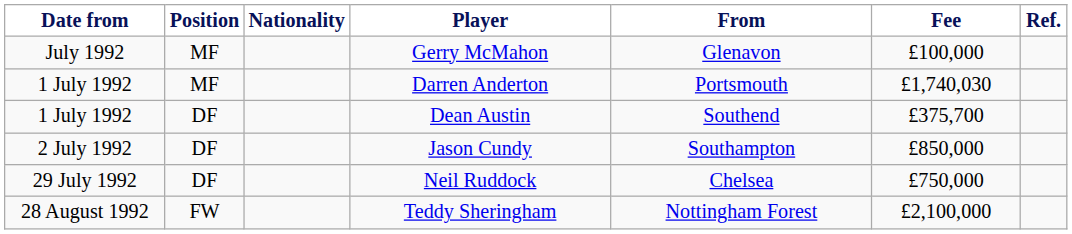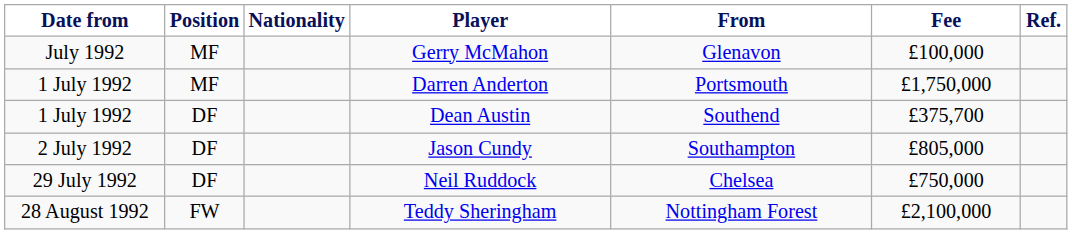 <table class="wikitable" style="text-align:center">
 <tr>
 <th style="background:#FFFFFF; color:#081159; width:120px;">Date from</th>
 <th style="background:#FFFFFF; color:#081159; width:50px;">Position</th>
 <th style="background:#FFFFFF; color:#081159; width:50px;">Nationality</th>
 <th style="background:#FFFFFF; color:#081159; width:200px;">Player</th>
 <th style="background:#FFFFFF; color:#081159; width:200px;">From</th>
 <th style="background:#FFFFFF; color:#081159; width:110px;">Fee</th>
 <th style="background:#FFFFFF; color:#081159; width:30px;">Ref.</th>
 </tr>
 <tr>
 <td>July 1992</td>
 <td>MF</td>
 <td></td>
 <td><a href='#'>Gerry McMahon</a></td>
 <td> <a href='#'>Glenavon</a></td>
 <td>£100,000</td>
 <td></td>
 </tr>
 <tr>
 <td>1 July 1992</td>
 <td>MF</td>
 <td></td>
 <td><a href='#'>Darren Anderton</a></td>
 <td> <a href='#'>Portsmouth</a></td>
-<td>£1,740,030</td>
+<td>£1,750,000</td>
 <td></td>
 </tr>
 <tr>
 <td>1 July 1992</td>
 <td>DF</td>
 <td></td>
 <td><a href='#'>Dean Austin</a></td>
 <td> <a href='#'>Southend</a></td>
 <td>£375,700</td>
 <td></td>
 </tr>
 <tr>
 <td>2 July 1992</td>
 <td>DF</td>
 <td></td>
 <td><a href='#'>Jason Cundy</a></td>
 <td> <a href='#'>Southampton</a></td>
-<td>£850,000</td>
+<td>£805,000</td>
 <td></td>
 </tr>
 <tr>
 <td>29 July 1992</td>
 <td>DF</td>
 <td></td>
 <td><a href='#'>Neil Ruddock</a></td>
 <td> <a href='#'>Chelsea</a></td>
 <td>£750,000</td>
 <td></td>
 </tr>
 <tr>
 <td>28 August 1992</td>
 <td>FW</td>
 <td></td>
 <td><a href='#'>Teddy Sheringham</a></td>
 <td> <a href='#'>Nottingham Forest</a></td>
 <td>£2,100,000</td>
 <td></td>
 </tr>
 </table>
